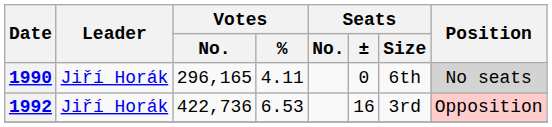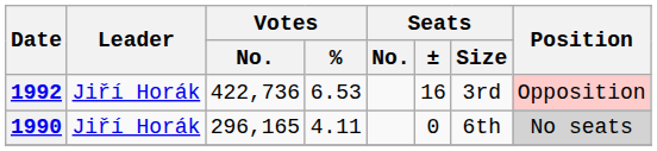 <table class="wikitable" style=text-align:center>
 <tr>
 <th rowspan="2">Date</th>
 <th rowspan="2">Leader</th>
 <th colspan="2">Votes</th>
 <th colspan="3">Seats</th>
 <th rowspan="2">Position</th>
 </tr>
 <tr>
 <th>No.</th>
 <th>%</th>
 <th>No.</th>
 <th>±</th>
 <th>Size</th>
 </tr>
 <tr>
+<th><a href='#'>1992</a></th>
+<td><a href='#'>Jiří Horák</a></td>
+<td>422,736</td>
+<td>6.53</td>
+<td></td>
+<td> 16</td>
+<td>3rd</td>
+<td style="background:#fcc;" align=center>Opposition</td>
+</tr>
+<tr>
 <th><a href='#'>1990</a></th>
 <td><a href='#'>Jiří Horák</a></td>
 <td>296,165</td>
 <td>4.11</td>
 <td></td>
 <td> 0</td>
 <td>6th</td>
 <td style="background:Lightgray;">No seats</td>
 </tr>
 <tr>
-<th><a href='#'>1992</a></th>
-<td><a href='#'>Jiří Horák</a></td>
-<td>422,736</td>
-<td>6.53</td>
-<td></td>
-<td> 16</td>
-<td>3rd</td>
-<td style="background:#fcc;" align=center>Opposition</td>
-</tr>
-<tr>
 </tr>
 </table>
